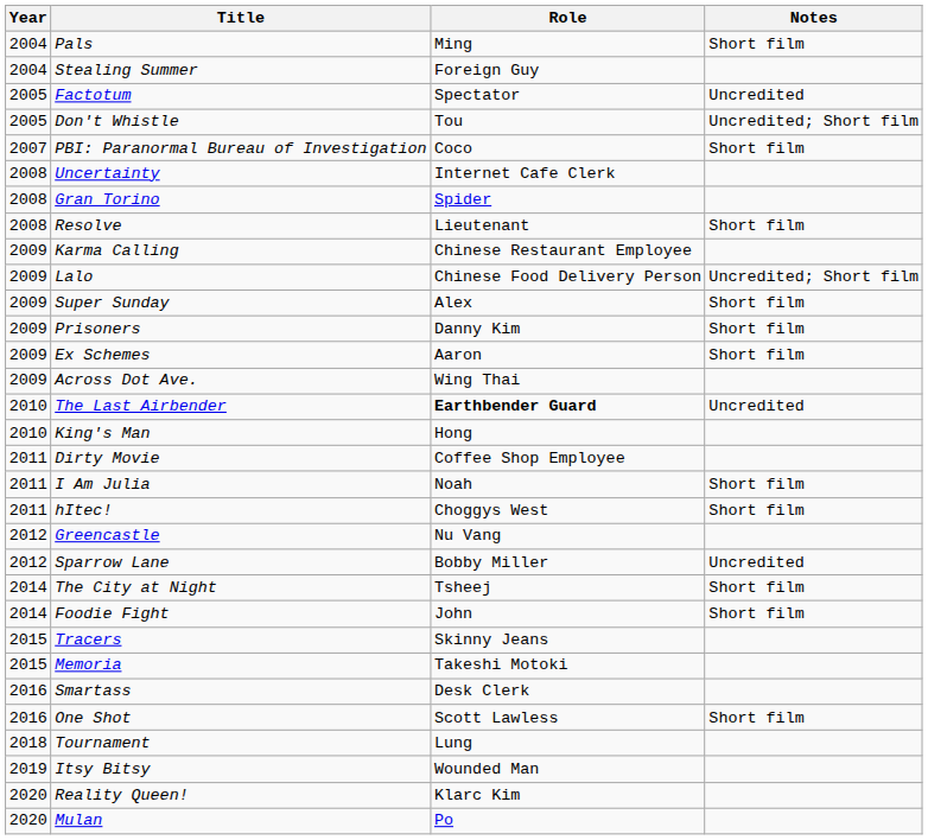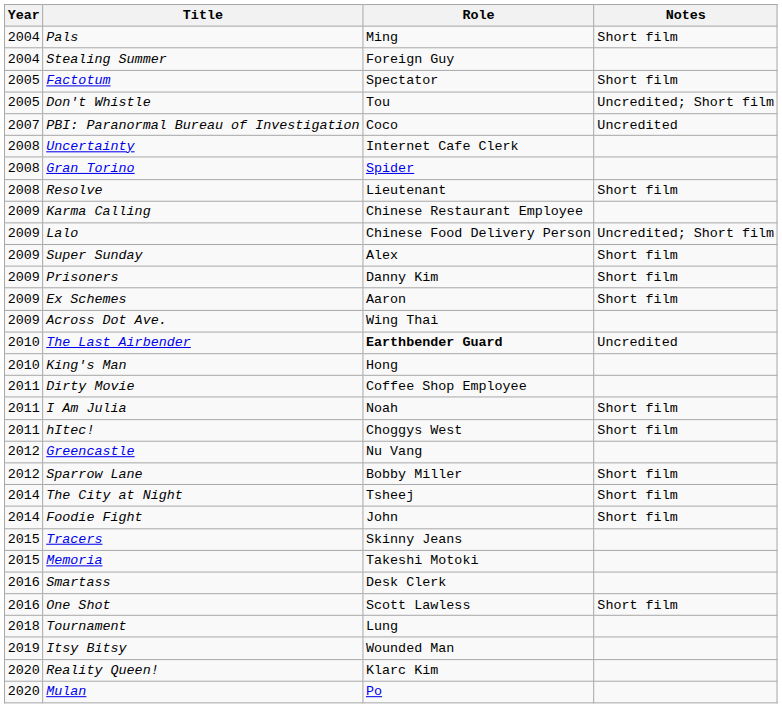 <table class = "wikitable sortable">
 <tr>
 <th>Year</th>
 <th>Title</th>
 <th>Role</th>
 <th>Notes</th>
 </tr>
 <tr>
 <td>2004</td>
 <td><em>Pals</em></td>
 <td>Ming</td>
 <td>Short film</td>
 </tr>
 <tr>
 <td>2004</td>
 <td><em>Stealing Summer</em></td>
 <td>Foreign Guy</td>
 <td></td>
 </tr>
 <tr>
 <td>2005</td>
 <td><em><a href='#'>Factotum</a></em></td>
 <td>Spectator</td>
-<td>Uncredited</td>
+<td>Short film</td>
 </tr>
 <tr>
 <td>2005</td>
 <td><em>Don't Whistle</em></td>
 <td>Tou</td>
 <td>Uncredited; Short film</td>
 </tr>
 <tr>
 <td>2007</td>
 <td><em>PBI: Paranormal Bureau of Investigation</em></td>
 <td>Coco</td>
-<td>Short film</td>
+<td>Uncredited</td>
 </tr>
 <tr>
 <td>2008</td>
 <td><em><a href='#'>Uncertainty</a></em></td>
 <td>Internet Cafe Clerk</td>
 <td></td>
 </tr>
 <tr>
 <td>2008</td>
 <td><em><a href='#'>Gran Torino</a></em></td>
 <td><a href='#'>Spider</a></td>
 <td></td>
 </tr>
 <tr>
 <td>2008</td>
 <td><em>Resolve</em></td>
 <td>Lieutenant</td>
 <td>Short film</td>
 </tr>
 <tr>
 <td>2009</td>
 <td><em>Karma Calling</em></td>
 <td>Chinese Restaurant Employee</td>
 <td></td>
 </tr>
 <tr>
 <td>2009</td>
 <td><em>Lalo</em></td>
 <td>Chinese Food Delivery Person</td>
 <td>Uncredited; Short film</td>
 </tr>
 <tr>
 <td>2009</td>
 <td><em>Super Sunday</em></td>
 <td>Alex</td>
 <td>Short film</td>
 </tr>
 <tr>
 <td>2009</td>
 <td><em>Prisoners</em></td>
 <td>Danny Kim</td>
 <td>Short film</td>
 </tr>
 <tr>
 <td>2009</td>
 <td><em>Ex Schemes</em></td>
 <td>Aaron</td>
 <td>Short film</td>
 </tr>
 <tr>
 <td>2009</td>
 <td><em>Across Dot Ave.</em></td>
 <td>Wing Thai</td>
 <td></td>
 </tr>
 <tr>
 <td>2010</td>
 <td><em><a href='#'>The Last Airbender</a></em></td>
 <td><strong>Earthbender Guard</strong></td>
 <td>Uncredited</td>
 </tr>
 <tr>
 <td>2010</td>
 <td><em>King's Man</em></td>
 <td>Hong</td>
 <td></td>
 </tr>
 <tr>
 <td>2011</td>
 <td><em>Dirty Movie</em></td>
 <td>Coffee Shop Employee</td>
 <td></td>
 </tr>
 <tr>
 <td>2011</td>
 <td><em>I Am Julia</em></td>
 <td>Noah</td>
 <td>Short film</td>
 </tr>
 <tr>
 <td>2011</td>
 <td><em>hItec!</em></td>
 <td>Choggys West</td>
 <td>Short film</td>
 </tr>
 <tr>
 <td>2012</td>
 <td><em><a href='#'>Greencastle</a></em></td>
 <td>Nu Vang</td>
 <td></td>
 </tr>
 <tr>
 <td>2012</td>
 <td><em>Sparrow Lane</em></td>
 <td>Bobby Miller</td>
-<td>Uncredited</td>
+<td>Short film</td>
 </tr>
 <tr>
 <td>2014</td>
 <td><em>The City at Night</em></td>
 <td>Tsheej</td>
 <td>Short film</td>
 </tr>
 <tr>
 <td>2014</td>
 <td><em>Foodie Fight</em></td>
 <td>John</td>
 <td>Short film</td>
 </tr>
 <tr>
 <td>2015</td>
 <td><em><a href='#'>Tracers</a></em></td>
 <td>Skinny Jeans</td>
 <td></td>
 </tr>
 <tr>
 <td>2015</td>
 <td><em><a href='#'>Memoria</a></em></td>
 <td>Takeshi Motoki</td>
 <td></td>
 </tr>
 <tr>
 <td>2016</td>
 <td><em>Smartass</em></td>
 <td>Desk Clerk</td>
 <td></td>
 </tr>
 <tr>
 <td>2016</td>
 <td><em>One Shot</em></td>
 <td>Scott Lawless</td>
 <td>Short film</td>
 </tr>
 <tr>
 <td>2018</td>
 <td><em>Tournament</em></td>
 <td>Lung</td>
 <td></td>
 </tr>
 <tr>
 <td>2019</td>
 <td><em>Itsy Bitsy</em></td>
 <td>Wounded Man</td>
 <td></td>
 </tr>
 <tr>
 <td>2020</td>
 <td><em>Reality Queen!</em></td>
 <td>Klarc Kim</td>
 <td></td>
 </tr>
 <tr>
 <td>2020</td>
 <td><em><a href='#'>Mulan</a></em></td>
 <td><a href='#'>Po</a></td>
 <td></td>
 </tr>
 </table>
